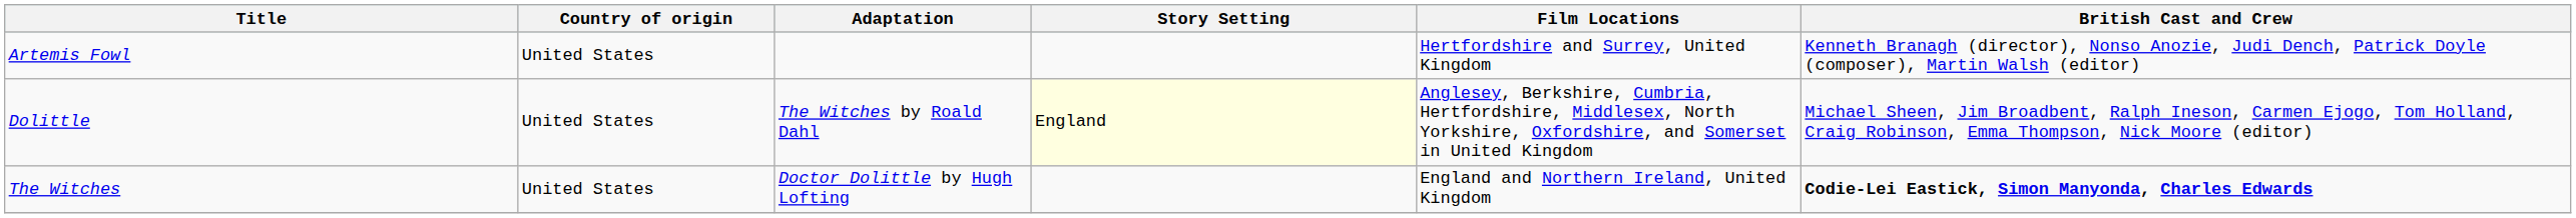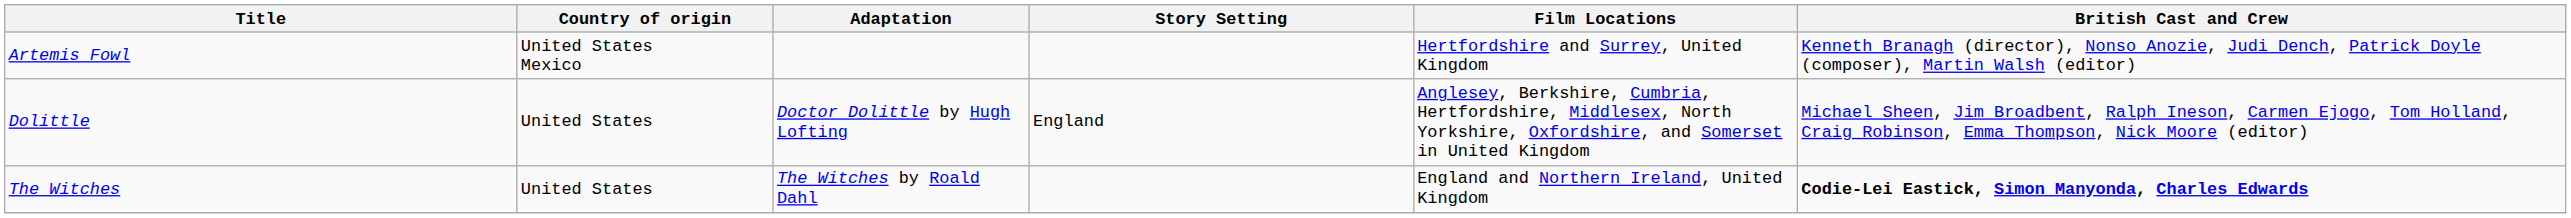 <table class="wikitable">
 <tr style="background:#b0e0e6; text-align:center;">
 <th style="width:20%;">Title</th>
 <th style="width:10%;">Country of origin</th>
 <th style="width:10%;">Adaptation</th>
 <th style="width:15%;">Story Setting</th>
 <th style="width:15%;">Film Locations</th>
 <th style="width:30%;">British Cast and Crew</th>
 </tr>
 <tr>
 <td><em><a href='#'>Artemis Fowl</a></em></td>
-<td>United States</td>
+<td>United States<br>Mexico</td>
 <td></td>
 <td></td>
 <td><a href='#'>Hertfordshire</a> and <a href='#'>Surrey</a>, United Kingdom</td>
 <td><a href='#'>Kenneth Branagh</a> (director), <a href='#'>Nonso Anozie</a>, <a href='#'>Judi Dench</a>, <a href='#'>Patrick Doyle</a> (composer), <a href='#'>Martin Walsh</a> (editor)</td>
 </tr>
 <tr>
 <td><em><a href='#'>Dolittle</a></em></td>
 <td>United States</td>
-<td><em><a href='#'>The Witches</a></em> by <a href='#'>Roald Dahl</a></td>
-<td style="background: lightyellow;">England</td>
+<td><em><a href='#'>Doctor Dolittle</a></em> by <a href='#'>Hugh Lofting</a></td>
+<td>England</td>
 <td><a href='#'>Anglesey</a>, Berkshire, <a href='#'>Cumbria</a>, Hertfordshire, <a href='#'>Middlesex</a>, North Yorkshire, <a href='#'>Oxfordshire</a>, and <a href='#'>Somerset</a> in United Kingdom</td>
 <td><a href='#'>Michael Sheen</a>, <a href='#'>Jim Broadbent</a>, <a href='#'>Ralph Ineson</a>, <a href='#'>Carmen Ejogo</a>, <a href='#'>Tom Holland</a>, <a href='#'>Craig Robinson</a>, <a href='#'>Emma Thompson</a>, <a href='#'>Nick Moore</a> (editor)</td>
 </tr>
 <tr>
 <td><em><a href='#'>The Witches</a></em></td>
 <td>United States</td>
-<td><em><a href='#'>Doctor Dolittle</a></em> by <a href='#'>Hugh Lofting</a></td>
+<td><em><a href='#'>The Witches</a></em> by <a href='#'>Roald Dahl</a></td>
 <td></td>
 <td>England and <a href='#'>Northern Ireland</a>, United Kingdom</td>
 <td><strong>Codie-Lei Eastick, <a href='#'>Simon Manyonda</a>, <a href='#'>Charles Edwards</a></strong></td>
 </tr>
 <tr>
 </tr>
 </table>
